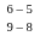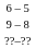 <table style="text-align:center">
 <tr>
 <th width=200></th>
 <th width=100></th>
 <th width=200></th>
 </tr>
 <tr>
 <td align=right><strong></strong></td>
 <td>6 – 5</td>
 <td align=left></td>
 </tr>
 <tr>
 <td align=right><strong></strong></td>
 <td>9 – 8</td>
 <td align=left></td>
 </tr>
+<tr>
+<td align=right></td>
+<td>??–??</td>
+<td align=left></td>
+</tr>
 </table>
